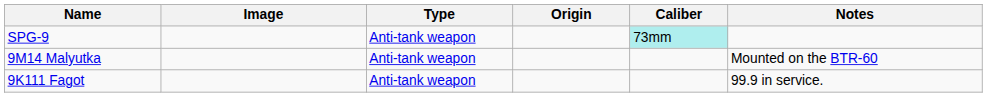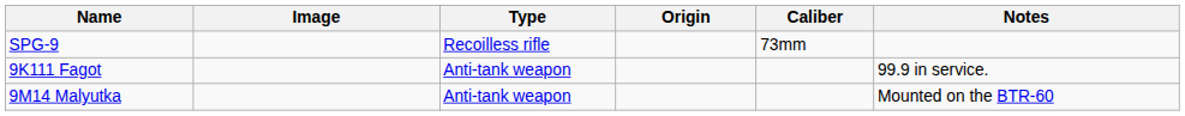 <table class="wikitable" style="width:90%;">
 <tr>
 <th width=16%>Name</th>
 <th width=21%>Image</th>
 <th width=15%>Type</th>
 <th width=12%>Origin</th>
 <th width=10%>Caliber</th>
 <th width=26%>Notes</th>
 </tr>
 <tr>
 <td><a href='#'>SPG-9</a></td>
 <td></td>
+<td><a href='#'>Recoilless rifle</a></td>
+<td></td>
+<td>73mm</td>
+<td></td>
+</tr>
+<tr>
+<td><a href='#'>9K111 Fagot</a></td>
+<td></td>
 <td><a href='#'>Anti-tank weapon</a></td>
 <td></td>
-<td style="background: paleturquoise;">73mm</td>
 <td></td>
+<td>99.9 in service.</td>
 </tr>
 <tr>
 <td><a href='#'>9M14 Malyutka</a></td>
 <td></td>
 <td><a href='#'>Anti-tank weapon</a></td>
 <td></td>
 <td></td>
 <td>Mounted on the <a href='#'>BTR-60</a></td>
 </tr>
-<tr>
-<td><a href='#'>9K111 Fagot</a></td>
-<td></td>
-<td><a href='#'>Anti-tank weapon</a></td>
-<td></td>
-<td></td>
-<td>99.9 in service.</td>
-</tr>
 </table>
